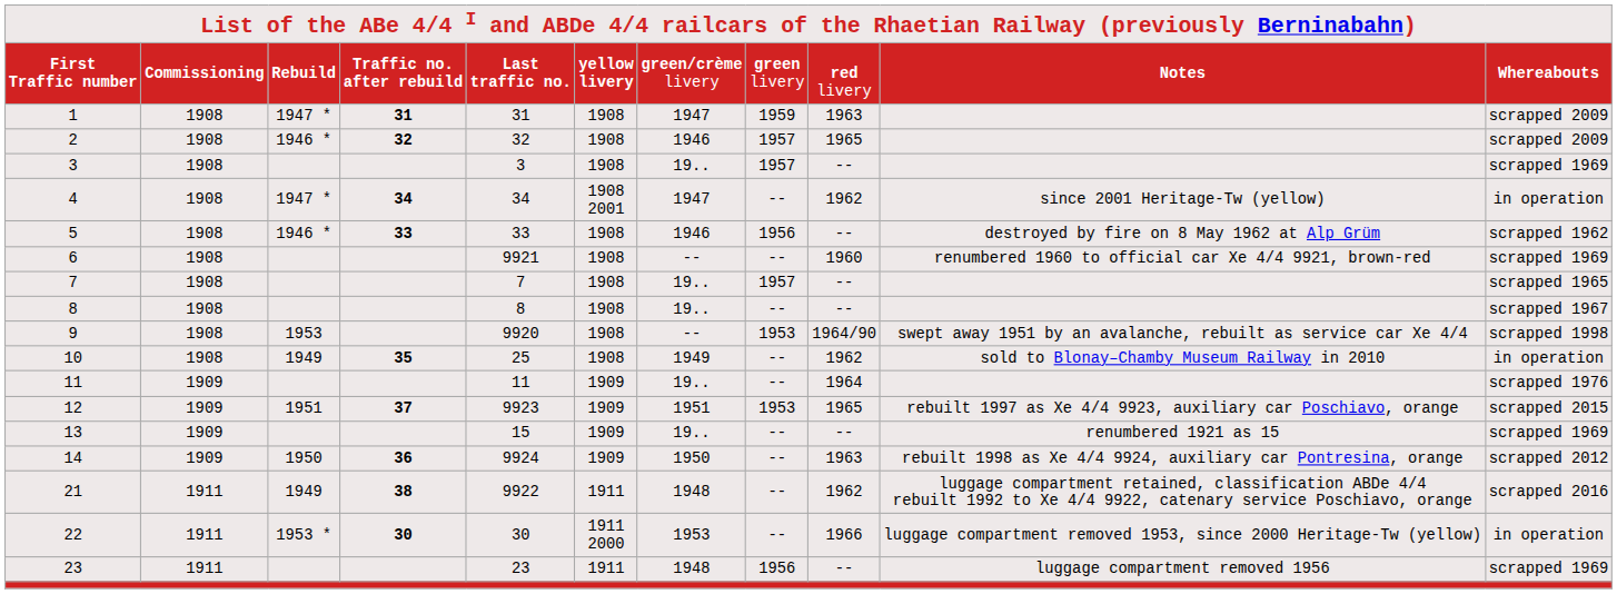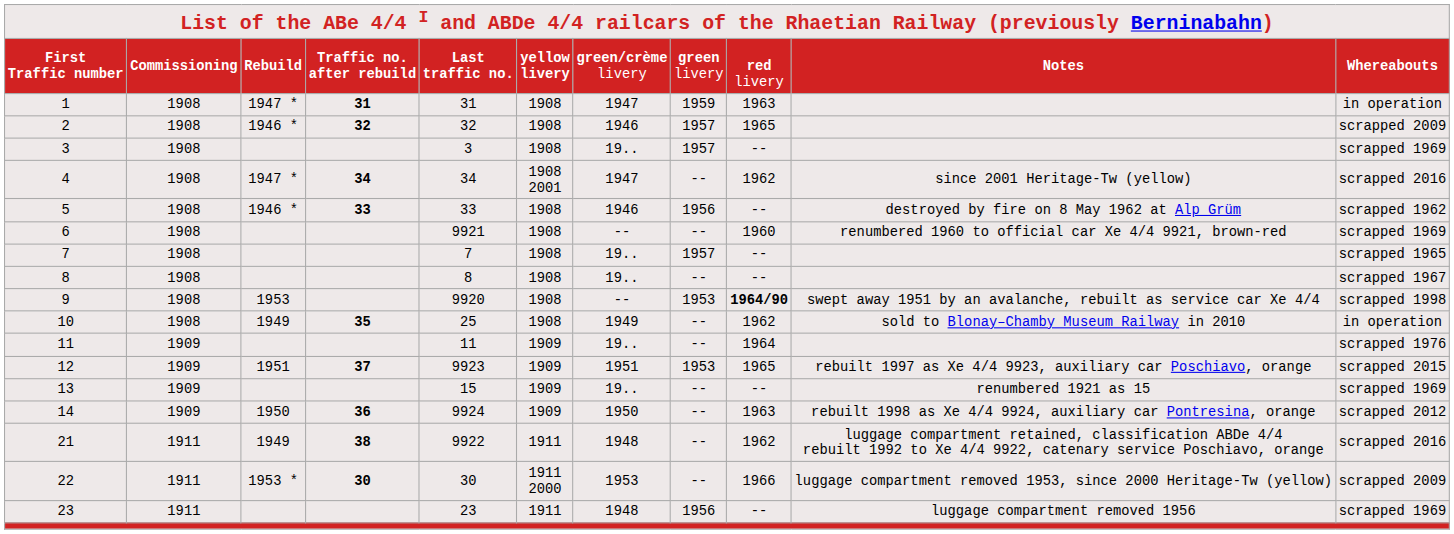 <table class="wikitable">
 <tr bgcolor="#EEE9E9" align="center" span style="color:#D22222">
 <td colspan="11"><big><big><strong>List of the ABe 4/4 <sup>I</sup> and ABDe 4/4 railcars of the Rhaetian Railway (previously <a href='#'>Berninabahn</a>)</strong></big></big></td>
 </tr>
 <tr bgcolor="#D22222" align="center" span style="color:#ffffff">
 <td><strong>First<br>Traffic number</strong></td>
 <td><strong>Commissioning</strong></td>
 <td><strong>Rebuild</strong></td>
 <td><strong>Traffic no.<br>after rebuild</strong></td>
 <td><strong>Last<br>traffic no.</strong></td>
 <td><strong>yellow<br>livery</strong></td>
 <td><strong>green/crème</strong><br>livery</td>
 <td><strong>green</strong><br>livery</td>
 <td><strong><br>red</strong><br>livery</td>
 <td><strong>Notes</strong></td>
 <td><strong>Whereabouts</strong></td>
 </tr>
 <tr bgcolor="#EEE9E9" align="center">
 <td>1</td>
 <td>1908</td>
 <td>1947 *</td>
 <td><strong>31</strong></td>
 <td>31</td>
 <td>1908</td>
 <td>1947</td>
 <td>1959</td>
 <td>1963</td>
 <td></td>
-<td>scrapped 2009</td>
+<td>in operation</td>
 </tr>
 <tr bgcolor="#EEE9E9" align="center">
 <td>2</td>
 <td>1908</td>
 <td>1946 *</td>
 <td><strong>32</strong></td>
 <td>32</td>
 <td>1908</td>
 <td>1946</td>
 <td>1957</td>
 <td>1965</td>
 <td></td>
 <td>scrapped 2009</td>
 </tr>
 <tr bgcolor="#EEE9E9" align="center">
 <td>3</td>
 <td>1908</td>
 <td></td>
 <td></td>
 <td>3</td>
 <td>1908</td>
 <td>19..</td>
 <td>1957</td>
 <td>--</td>
 <td></td>
 <td>scrapped 1969</td>
 </tr>
 <tr bgcolor="#EEE9E9" align="center">
 <td>4</td>
 <td>1908</td>
 <td>1947 *</td>
 <td><strong>34</strong></td>
 <td>34</td>
 <td>1908<br>2001</td>
 <td>1947</td>
 <td>--</td>
 <td>1962</td>
 <td>since 2001 Heritage-Tw (yellow)</td>
-<td>in operation</td>
+<td>scrapped 2016</td>
 </tr>
 <tr bgcolor="#EEE9E9" align="center">
 <td>5</td>
 <td>1908</td>
 <td>1946 *</td>
 <td><strong>33</strong></td>
 <td>33</td>
 <td>1908</td>
 <td>1946</td>
 <td>1956</td>
 <td>--</td>
 <td>destroyed by fire on 8 May 1962 at <a href='#'>Alp Grüm</a></td>
 <td>scrapped 1962</td>
 </tr>
 <tr bgcolor="#EEE9E9" align="center">
 <td>6</td>
 <td>1908</td>
 <td></td>
 <td></td>
 <td>9921</td>
 <td>1908</td>
 <td>--</td>
 <td>--</td>
 <td>1960</td>
 <td>renumbered 1960 to official car Xe 4/4 9921, brown-red</td>
 <td>scrapped 1969</td>
 </tr>
 <tr bgcolor="#EEE9E9" align="center">
 <td>7</td>
 <td>1908</td>
 <td></td>
 <td></td>
 <td>7</td>
 <td>1908</td>
 <td>19..</td>
 <td>1957</td>
 <td>--</td>
 <td></td>
 <td>scrapped 1965</td>
 </tr>
 <tr bgcolor="#EEE9E9" align="center">
 <td>8</td>
 <td>1908</td>
 <td></td>
 <td></td>
 <td>8</td>
 <td>1908</td>
 <td>19..</td>
 <td>--</td>
 <td>--</td>
 <td></td>
 <td>scrapped 1967</td>
 </tr>
 <tr bgcolor="#EEE9E9" align="center">
 <td>9</td>
 <td>1908</td>
 <td>1953</td>
 <td></td>
 <td>9920</td>
 <td>1908</td>
 <td>--</td>
 <td>1953</td>
-<td>1964/90</td>
+<td><strong>1964/90</strong></td>
 <td>swept away 1951 by an avalanche, rebuilt as service car Xe 4/4</td>
 <td>scrapped 1998</td>
 </tr>
 <tr bgcolor="#EEE9E9" align="center">
 <td>10</td>
 <td>1908</td>
 <td>1949</td>
 <td><strong>35</strong></td>
 <td>25</td>
 <td>1908</td>
 <td>1949</td>
 <td>--</td>
 <td>1962</td>
 <td>sold to <a href='#'>Blonay–Chamby Museum Railway</a> in 2010</td>
 <td>in operation</td>
 </tr>
 <tr bgcolor="#EEE9E9" align="center">
 <td>11</td>
 <td>1909</td>
 <td></td>
 <td></td>
 <td>11</td>
 <td>1909</td>
 <td>19..</td>
 <td>--</td>
 <td>1964</td>
 <td></td>
 <td>scrapped 1976</td>
 </tr>
 <tr bgcolor="#EEE9E9" align="center">
 <td>12</td>
 <td>1909</td>
 <td>1951</td>
 <td><strong>37</strong></td>
 <td>9923</td>
 <td>1909</td>
 <td>1951</td>
 <td>1953</td>
 <td>1965</td>
 <td>rebuilt 1997 as Xe 4/4 9923, auxiliary car <a href='#'>Poschiavo</a>, orange</td>
 <td>scrapped 2015</td>
 </tr>
 <tr bgcolor="#EEE9E9" align="center">
 <td>13</td>
 <td>1909</td>
 <td></td>
 <td></td>
 <td>15</td>
 <td>1909</td>
 <td>19..</td>
 <td>--</td>
 <td>--</td>
 <td>renumbered 1921 as 15</td>
 <td>scrapped 1969</td>
 </tr>
 <tr bgcolor="#EEE9E9" align="center">
 <td>14</td>
 <td>1909</td>
 <td>1950</td>
 <td><strong>36</strong></td>
 <td>9924</td>
 <td>1909</td>
 <td>1950</td>
 <td>--</td>
 <td>1963</td>
 <td>rebuilt 1998 as Xe 4/4 9924, auxiliary car <a href='#'>Pontresina</a>, orange</td>
 <td>scrapped 2012</td>
 </tr>
 <tr bgcolor="#EEE9E9" align="center">
 <td>21</td>
 <td>1911</td>
 <td>1949</td>
 <td><strong>38</strong></td>
 <td>9922</td>
 <td>1911</td>
 <td>1948</td>
 <td>--</td>
 <td>1962</td>
 <td>luggage compartment retained, classification ABDe 4/4<br>rebuilt 1992 to Xe 4/4 9922, catenary service Poschiavo, orange</td>
 <td>scrapped 2016</td>
 </tr>
 <tr bgcolor="#EEE9E9" align="center">
 <td>22</td>
 <td>1911</td>
 <td>1953 *</td>
 <td><strong>30</strong></td>
 <td>30</td>
 <td>1911<br>2000</td>
 <td>1953</td>
 <td>--</td>
 <td>1966</td>
 <td>luggage compartment removed 1953, since 2000 Heritage-Tw (yellow)</td>
-<td>in operation</td>
+<td>scrapped 2009</td>
 </tr>
 <tr bgcolor="#EEE9E9" align="center">
 <td>23</td>
 <td>1911</td>
 <td></td>
 <td></td>
 <td>23</td>
 <td>1911</td>
 <td>1948</td>
 <td>1956</td>
 <td>--</td>
 <td>luggage compartment removed 1956</td>
 <td>scrapped 1969</td>
 </tr>
 <tr bgcolor="#D22222" align="center" span style="color:#ffffff">
 <td colspan = "11"></td>
 </tr>
 </table>
